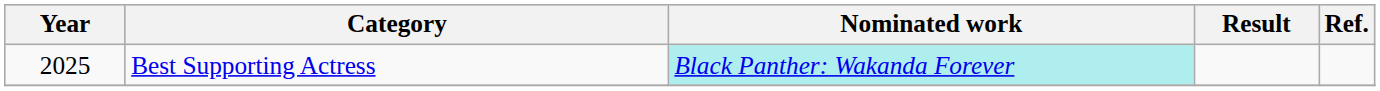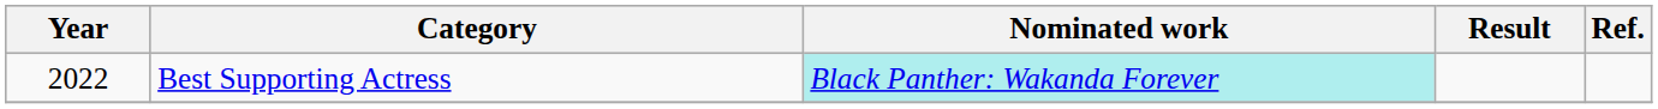 <table class=wikitable>
 <tr>
 <th scope="col" style="width:5em;">Year</th>
 <th scope="col" style="width:26em;">Category</th>
 <th scope="col" style="width:25em;">Nominated work</th>
 <th scope="col" style="width:5em;">Result</th>
 <th>Ref.</th>
 </tr>
 <tr>
-<td style="text-align:center;">2025</td>
+<td style="text-align:center;">2022</td>
 <td><a href='#'>Best Supporting Actress</a></td>
 <td style="background: paleturquoise;"><em><a href='#'>Black Panther: Wakanda Forever</a></em></td>
 <td></td>
 <td></td>
 </tr>
 <tr>
 </tr>
 </table>
